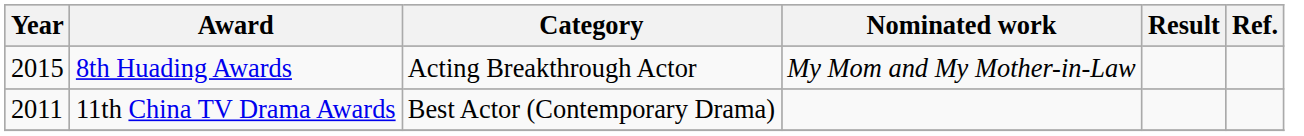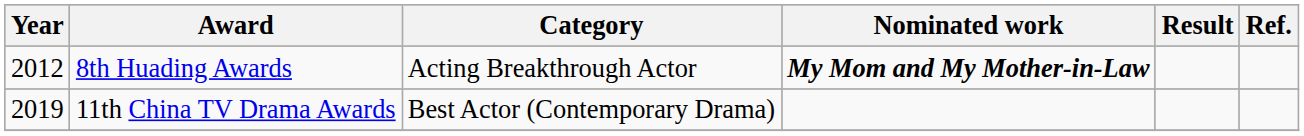 <table class="wikitable">
 <tr>
 <th>Year</th>
 <th>Award</th>
 <th>Category</th>
 <th>Nominated work</th>
 <th>Result</th>
 <th>Ref.</th>
 </tr>
 <tr>
-<td>2015</td>
+<td>2012</td>
 <td><a href='#'>8th Huading Awards</a></td>
 <td>Acting Breakthrough Actor</td>
-<td><em> My Mom and My Mother-in-Law</em></td>
+<td><strong><em> My Mom and My Mother-in-Law</em></strong></td>
 <td></td>
 <td></td>
 </tr>
 <tr>
-<td>2011</td>
+<td>2019</td>
 <td>11th <a href='#'>China TV Drama Awards</a></td>
 <td>Best Actor (Contemporary Drama)</td>
 <td></td>
 <td></td>
 <td></td>
 </tr>
 <tr>
 </tr>
 </table>
